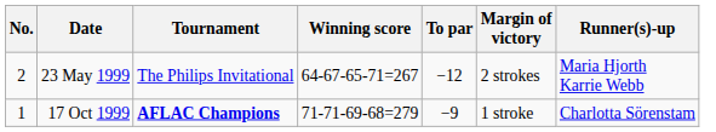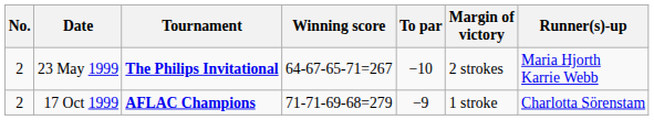 <table class="wikitable" style="font-size:95%;">
 <tr>
 <th>No.</th>
 <th>Date</th>
 <th>Tournament</th>
 <th>Winning score</th>
 <th>To par</th>
 <th>Margin of<br>victory</th>
 <th>Runner(s)-up</th>
 </tr>
 <tr>
 <td align=center>2</td>
 <td align=right>23 May <a href='#'>1999</a></td>
-<td><a href='#'>The Philips Invitational</a></td>
+<td><strong><a href='#'>The Philips Invitational</a></strong></td>
 <td align=right>64-67-65-71=267</td>
-<td align=center>−12</td>
+<td align=center>−10</td>
 <td>2 strokes</td>
 <td> <a href='#'>Maria Hjorth</a><br> <a href='#'>Karrie Webb</a></td>
 </tr>
 <tr>
-<td align=center>1</td>
+<td align=center>2</td>
 <td align=right>17 Oct <a href='#'>1999</a></td>
 <td><strong><a href='#'>AFLAC Champions</a></strong></td>
 <td align=right>71-71-69-68=279</td>
 <td align=center>−9</td>
 <td>1 stroke</td>
 <td> <a href='#'>Charlotta Sörenstam</a></td>
 </tr>
 </table>
